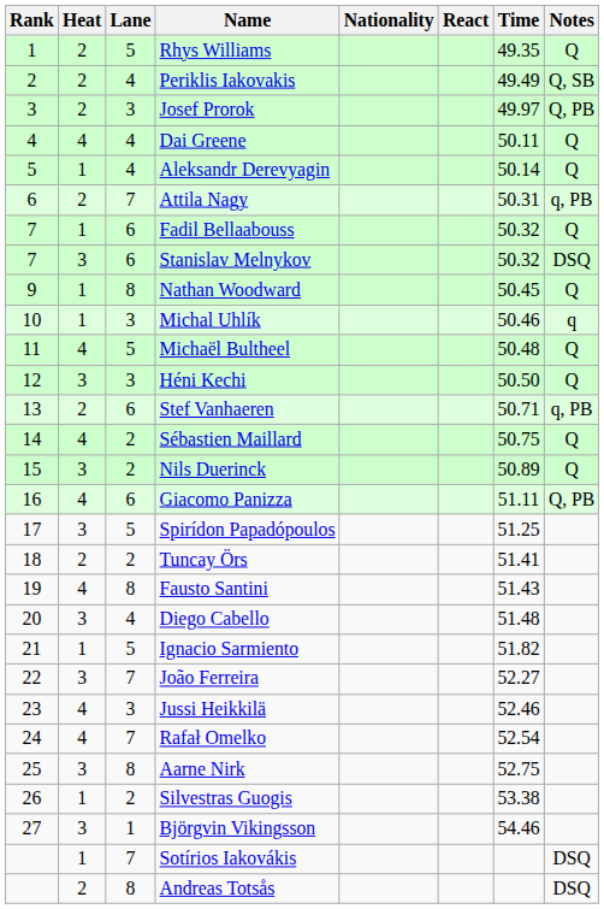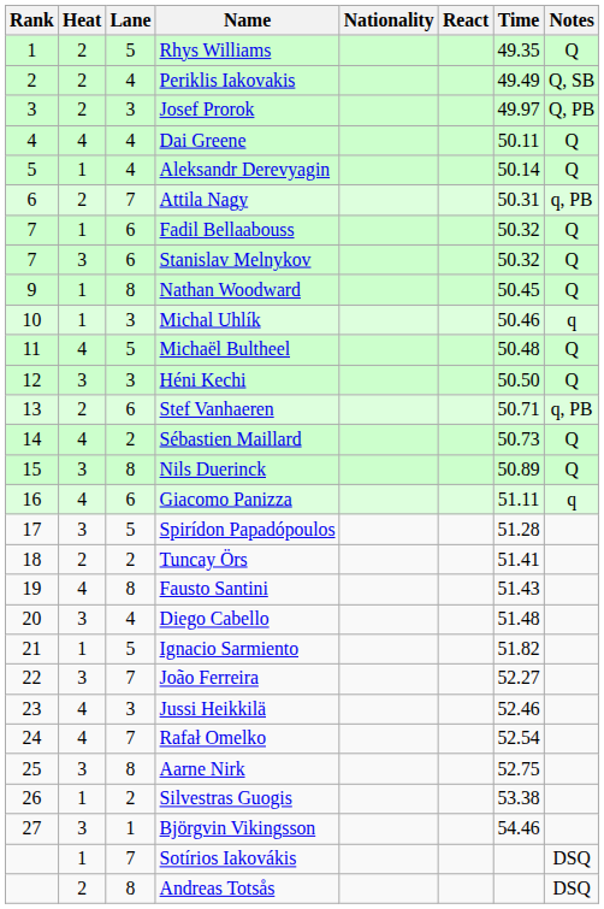 <table class="wikitable sortable" style="text-align:center">
 <tr>
 <th>Rank</th>
 <th>Heat</th>
 <th>Lane</th>
 <th>Name</th>
 <th>Nationality</th>
 <th>React</th>
 <th>Time</th>
 <th>Notes</th>
 </tr>
 <tr bgcolor=ccffcc>
 <td>1</td>
 <td>2</td>
 <td>5</td>
 <td align="left"><a href='#'>Rhys Williams</a></td>
 <td align=left></td>
 <td></td>
 <td>49.35</td>
 <td>Q</td>
 </tr>
 <tr bgcolor=ccffcc>
 <td>2</td>
 <td>2</td>
 <td>4</td>
 <td align="left"><a href='#'>Periklis Iakovakis</a></td>
 <td align=left></td>
 <td></td>
 <td>49.49</td>
 <td>Q, SB</td>
 </tr>
 <tr bgcolor=ccffcc>
 <td>3</td>
 <td>2</td>
 <td>3</td>
 <td align="left"><a href='#'>Josef Prorok</a></td>
 <td align=left></td>
 <td></td>
 <td>49.97</td>
 <td>Q, PB</td>
 </tr>
 <tr bgcolor=ccffcc>
 <td>4</td>
 <td>4</td>
 <td>4</td>
 <td align="left"><a href='#'>Dai Greene</a></td>
 <td align=left></td>
 <td></td>
 <td>50.11</td>
 <td>Q</td>
 </tr>
 <tr bgcolor=ccffcc>
 <td>5</td>
 <td>1</td>
 <td>4</td>
 <td align="left"><a href='#'>Aleksandr Derevyagin</a></td>
 <td align=left></td>
 <td></td>
 <td>50.14</td>
 <td>Q</td>
 </tr>
 <tr bgcolor=ddffdd>
 <td>6</td>
 <td>2</td>
 <td>7</td>
 <td align="left"><a href='#'>Attila Nagy</a></td>
 <td align=left></td>
 <td></td>
 <td>50.31</td>
 <td>q, PB</td>
 </tr>
 <tr bgcolor=ccffcc>
 <td>7</td>
 <td>1</td>
 <td>6</td>
 <td align="left"><a href='#'>Fadil Bellaabouss</a></td>
 <td align=left></td>
 <td></td>
 <td>50.32</td>
 <td>Q</td>
 </tr>
 <tr bgcolor=ccffcc>
 <td>7</td>
 <td>3</td>
 <td>6</td>
 <td align="left"><a href='#'>Stanislav Melnykov</a></td>
 <td align=left></td>
 <td></td>
 <td>50.32</td>
-<td>DSQ</td>
+<td>Q</td>
 </tr>
 <tr bgcolor=ccffcc>
 <td>9</td>
 <td>1</td>
 <td>8</td>
 <td align="left"><a href='#'>Nathan Woodward</a></td>
 <td align=left></td>
 <td></td>
 <td>50.45</td>
 <td>Q</td>
 </tr>
 <tr bgcolor=ddffdd>
 <td>10</td>
 <td>1</td>
 <td>3</td>
 <td align="left"><a href='#'>Michal Uhlík</a></td>
 <td align=left></td>
 <td></td>
 <td>50.46</td>
 <td>q</td>
 </tr>
 <tr bgcolor=ccffcc>
 <td>11</td>
 <td>4</td>
 <td>5</td>
 <td align="left"><a href='#'>Michaël Bultheel</a></td>
 <td align=left></td>
 <td></td>
 <td>50.48</td>
 <td>Q</td>
 </tr>
 <tr bgcolor=ccffcc>
 <td>12</td>
 <td>3</td>
 <td>3</td>
 <td align="left"><a href='#'>Héni Kechi</a></td>
 <td align=left></td>
 <td></td>
 <td>50.50</td>
 <td>Q</td>
 </tr>
 <tr bgcolor=ddffdd>
 <td>13</td>
 <td>2</td>
 <td>6</td>
 <td align="left"><a href='#'>Stef Vanhaeren</a></td>
 <td align=left></td>
 <td></td>
 <td>50.71</td>
 <td>q, PB</td>
 </tr>
 <tr bgcolor=ccffcc>
 <td>14</td>
 <td>4</td>
 <td>2</td>
 <td align="left"><a href='#'>Sébastien Maillard</a></td>
 <td align=left></td>
 <td></td>
-<td>50.75</td>
+<td>50.73</td>
 <td>Q</td>
 </tr>
 <tr bgcolor=ccffcc>
 <td>15</td>
 <td>3</td>
-<td>2</td>
+<td>8</td>
 <td align="left"><a href='#'>Nils Duerinck</a></td>
 <td align=left></td>
 <td></td>
 <td>50.89</td>
 <td>Q</td>
 </tr>
 <tr bgcolor=ddffdd>
 <td>16</td>
 <td>4</td>
 <td>6</td>
 <td align="left"><a href='#'>Giacomo Panizza</a></td>
 <td align=left></td>
 <td></td>
 <td>51.11</td>
-<td>Q, PB</td>
+<td>q</td>
 </tr>
 <tr>
 <td>17</td>
 <td>3</td>
 <td>5</td>
 <td align="left"><a href='#'>Spirídon Papadópoulos</a></td>
 <td align=left></td>
 <td></td>
-<td>51.25</td>
+<td>51.28</td>
 <td></td>
 </tr>
 <tr>
 <td>18</td>
 <td>2</td>
 <td>2</td>
 <td align="left"><a href='#'>Tuncay Örs</a></td>
 <td align=left></td>
 <td></td>
 <td>51.41</td>
 <td></td>
 </tr>
 <tr>
 <td>19</td>
 <td>4</td>
 <td>8</td>
 <td align="left"><a href='#'>Fausto Santini</a></td>
 <td align=left></td>
 <td></td>
 <td>51.43</td>
 <td></td>
 </tr>
 <tr>
 <td>20</td>
 <td>3</td>
 <td>4</td>
 <td align="left"><a href='#'>Diego Cabello</a></td>
 <td align=left></td>
 <td></td>
 <td>51.48</td>
 <td></td>
 </tr>
 <tr>
 <td>21</td>
 <td>1</td>
 <td>5</td>
 <td align="left"><a href='#'>Ignacio Sarmiento</a></td>
 <td align=left></td>
 <td></td>
 <td>51.82</td>
 <td></td>
 </tr>
 <tr>
 <td>22</td>
 <td>3</td>
 <td>7</td>
 <td align="left"><a href='#'>João Ferreira</a></td>
 <td align=left></td>
 <td></td>
 <td>52.27</td>
 <td></td>
 </tr>
 <tr>
 <td>23</td>
 <td>4</td>
 <td>3</td>
 <td align="left"><a href='#'>Jussi Heikkilä</a></td>
 <td align=left></td>
 <td></td>
 <td>52.46</td>
 <td></td>
 </tr>
 <tr>
 <td>24</td>
 <td>4</td>
 <td>7</td>
 <td align="left"><a href='#'>Rafał Omelko</a></td>
 <td align=left></td>
 <td></td>
 <td>52.54</td>
 <td></td>
 </tr>
 <tr>
 <td>25</td>
 <td>3</td>
 <td>8</td>
 <td align="left"><a href='#'>Aarne Nirk</a></td>
 <td align=left></td>
 <td></td>
 <td>52.75</td>
 <td></td>
 </tr>
 <tr>
 <td>26</td>
 <td>1</td>
 <td>2</td>
 <td align="left"><a href='#'>Silvestras Guogis</a></td>
 <td align=left></td>
 <td></td>
 <td>53.38</td>
 <td></td>
 </tr>
 <tr>
 <td>27</td>
 <td>3</td>
 <td>1</td>
 <td align="left"><a href='#'>Björgvin Vikingsson</a></td>
 <td align=left></td>
 <td></td>
 <td>54.46</td>
 <td></td>
 </tr>
 <tr>
 <td></td>
 <td>1</td>
 <td>7</td>
 <td align="left"><a href='#'>Sotírios Iakovákis</a></td>
 <td align=left></td>
 <td></td>
 <td></td>
 <td>DSQ</td>
 </tr>
 <tr>
 <td></td>
 <td>2</td>
 <td>8</td>
 <td align="left"><a href='#'>Andreas Totsås</a></td>
 <td align=left></td>
 <td></td>
 <td></td>
 <td>DSQ</td>
 </tr>
 </table>
